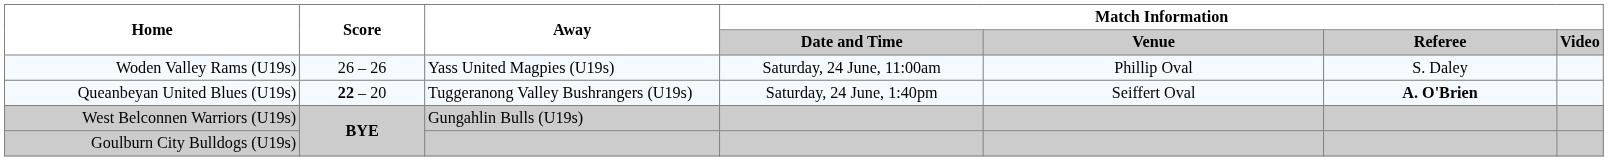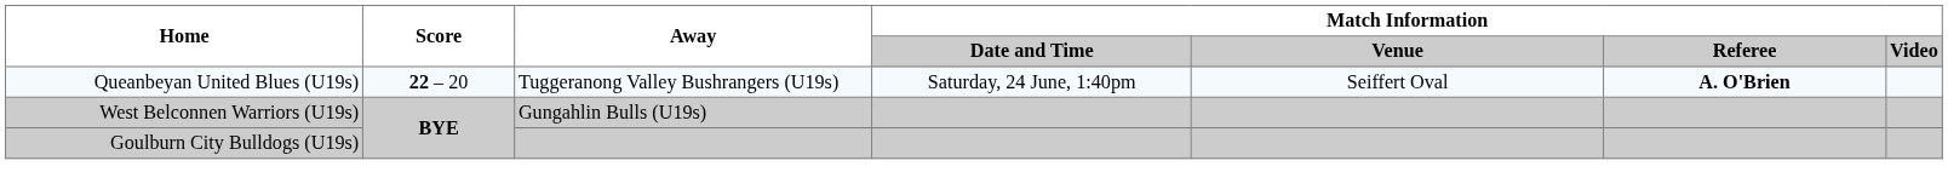 <table border="1" cellpadding="3" cellspacing="0" width="100%" style="border-collapse:collapse;  text-align:center;">
 <tr>
 <th rowspan="2" width="19%">Home</th>
 <th rowspan="2" width="8%">Score</th>
 <th rowspan="2" width="19%">Away</th>
 <th colspan="4">Match Information</th>
 </tr>
 <tr style="background:#CCCCCC">
 <th width="17%">Date and Time</th>
 <th width="22%">Venue</th>
 <th width="50%">Referee</th>
 <th>Video</th>
-</tr>
-<tr style="text-align:center; background:#f5faff;">
-<td align="right">Woden Valley Rams (U19s) </td>
-<td>26 – 26</td>
-<td align="left"> Yass United Magpies (U19s)</td>
-<td>Saturday, 24 June, 11:00am</td>
-<td>Phillip Oval</td>
-<td>S. Daley</td>
-<td></td>
 </tr>
 <tr style="text-align:center; background:#f5faff;">
 <td align="right">Queanbeyan United Blues (U19s) </td>
 <td><strong>22</strong> – 20</td>
 <td align="left"> Tuggeranong Valley Bushrangers (U19s)</td>
 <td>Saturday, 24 June, 1:40pm</td>
 <td>Seiffert Oval</td>
 <td><strong>A. O'Brien</strong></td>
 <td></td>
 </tr>
 <tr style="text-align:center; background:#CCCCCC;">
 <td align="right">West Belconnen Warriors (U19s) </td>
 <td rowspan="2"><strong>BYE</strong></td>
 <td align="left"> Gungahlin Bulls (U19s)</td>
 <td></td>
 <td></td>
 <td></td>
 <td></td>
 </tr>
 <tr style="text-align:center; background:#CCCCCC;">
 <td align="right">Goulburn City Bulldogs (U19s) </td>
 <td></td>
 <td align="left"></td>
 <td></td>
 <td></td>
 <td></td>
 </tr>
 </table>
